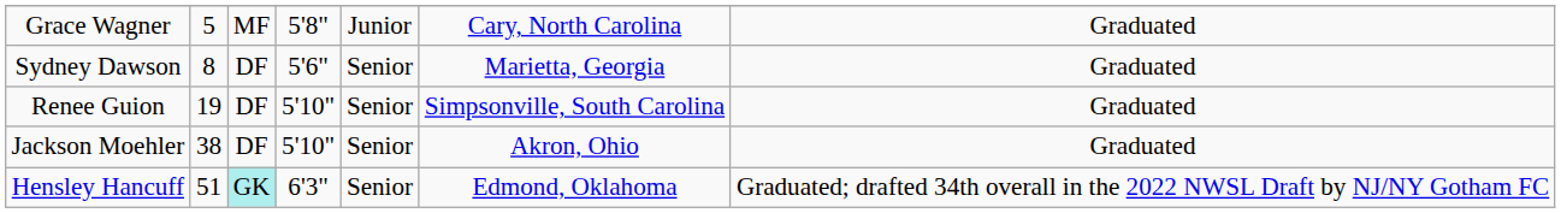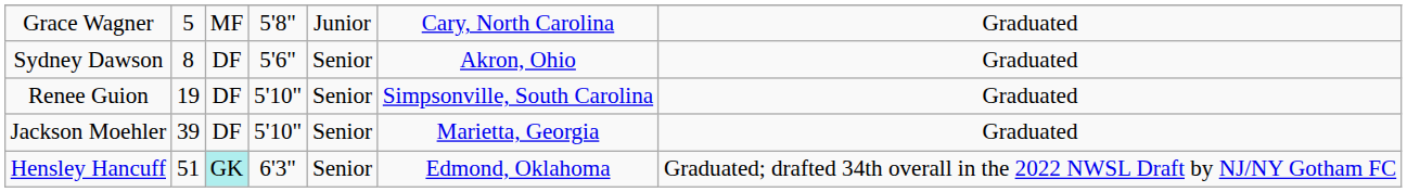 <table class="wikitable sortable" style="text-align:center;" border="1">
 <tr align=center>
 </tr>
 <tr>
 <td>Grace Wagner</td>
 <td>5</td>
 <td>MF</td>
 <td>5'8"</td>
 <td> Junior</td>
 <td><a href='#'>Cary, North Carolina</a></td>
 <td>Graduated</td>
 </tr>
 <tr>
 <td>Sydney Dawson</td>
 <td>8</td>
 <td>DF</td>
 <td>5'6"</td>
 <td>Senior</td>
-<td><a href='#'>Marietta, Georgia</a></td>
+<td><a href='#'>Akron, Ohio</a></td>
 <td>Graduated</td>
 </tr>
 <tr>
 <td>Renee Guion</td>
 <td>19</td>
 <td>DF</td>
 <td>5'10"</td>
 <td>Senior</td>
 <td><a href='#'>Simpsonville, South Carolina</a></td>
 <td>Graduated</td>
 </tr>
 <tr>
 <td>Jackson Moehler</td>
-<td>38</td>
+<td>39</td>
 <td>DF</td>
 <td>5'10"</td>
 <td>Senior</td>
-<td><a href='#'>Akron, Ohio</a></td>
+<td><a href='#'>Marietta, Georgia</a></td>
 <td>Graduated</td>
 </tr>
 <tr>
 <td><a href='#'>Hensley Hancuff</a></td>
 <td>51</td>
 <td style="background: paleturquoise;">GK</td>
 <td>6'3"</td>
 <td>Senior</td>
 <td><a href='#'>Edmond, Oklahoma</a></td>
 <td>Graduated; drafted 34th overall in the <a href='#'>2022 NWSL Draft</a> by <a href='#'>NJ/NY Gotham FC</a></td>
 </tr>
 </table>
